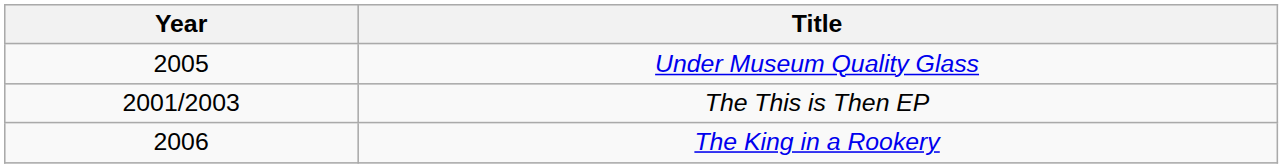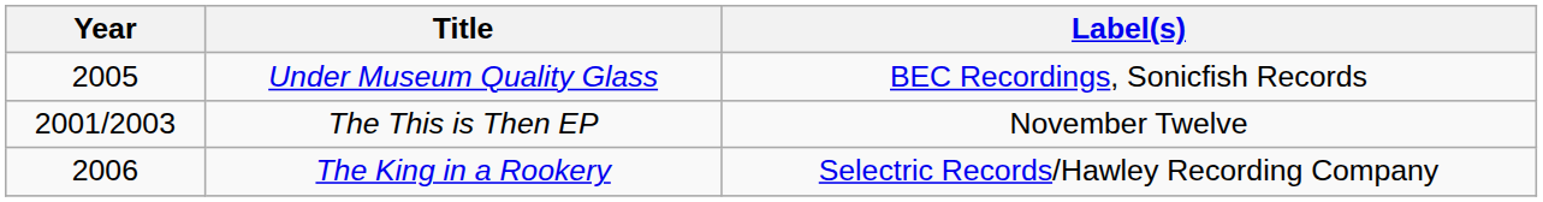 <table class="wikitable" width="65%">
 <tr>
 <th>Year</th>
 <th>Title</th>
+<th><a href='#'>Label(s)</a></th>
 </tr>
 <tr>
 <td align="center">2005</td>
 <td align="center"><em><a href='#'>Under Museum Quality Glass</a></em></td>
+<td align="center"><a href='#'>BEC Recordings</a>, Sonicfish Records</td>
 </tr>
 <tr>
 <td align="center">2001/2003</td>
 <td align="center"><em>The This is Then EP</em></td>
+<td align="center">November Twelve</td>
 </tr>
 <tr>
 <td align="center">2006</td>
 <td align="center"><em><a href='#'>The King in a Rookery</a></em></td>
+<td align="center"><a href='#'>Selectric Records</a>/Hawley Recording Company</td>
 </tr>
 </table>
